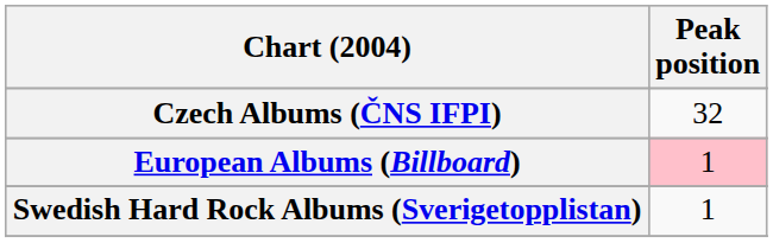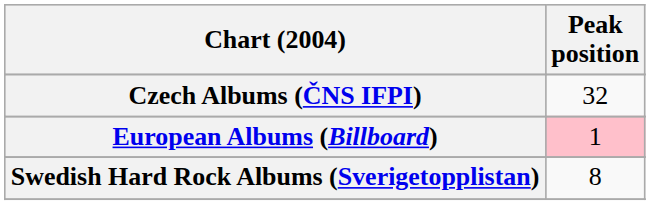 <table class="wikitable sortable plainrowheaders" style="text-align:center">
 <tr>
 <th scope="col">Chart (2004)</th>
 <th scope="col">Peak<br>position</th>
 </tr>
 <tr>
 </tr>
 <tr>
 </tr>
 <tr>
 </tr>
 <tr>
 <th scope="row">Czech Albums (<a href='#'>ČNS IFPI</a>)</th>
 <td>32</td>
 </tr>
 <tr>
 </tr>
 <tr>
 <th scope="row"><a href='#'>European Albums</a> (<em><a href='#'>Billboard</a></em>)</th>
 <td style="background: pink;">1</td>
 </tr>
 <tr>
 </tr>
 <tr>
 </tr>
 <tr>
 </tr>
 <tr>
 </tr>
 <tr>
 </tr>
 <tr>
 </tr>
 <tr>
 </tr>
 <tr>
 </tr>
 <tr>
 <th scope="row">Swedish Hard Rock Albums (<a href='#'>Sverigetopplistan</a>)</th>
-<td>1</td>
+<td>8</td>
 </tr>
 <tr>
 </tr>
 <tr>
 </tr>
 <tr>
 </tr>
 <tr>
 </tr>
 </table>
